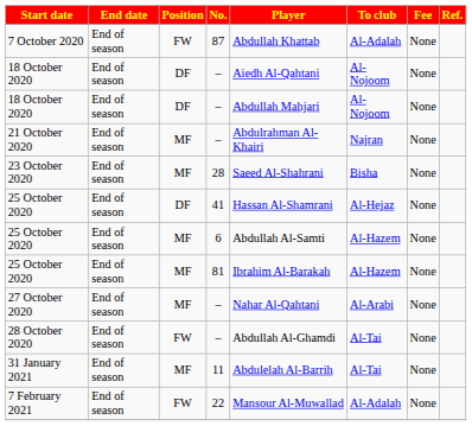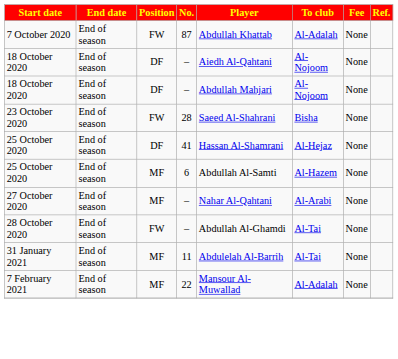 <table class="wikitable sortable">
 <tr>
 <th style="background:red; color:yellow;"><strong>Start date</strong></th>
 <th style="background:red; color:yellow;"><strong>End date</strong></th>
 <th style="background:red; color:yellow;"><strong>Position</strong></th>
 <th style="background:red; color:yellow;"><strong>No.</strong></th>
 <th style="background:red; color:yellow;"><strong>Player</strong></th>
 <th style="background:red; color:yellow;"><strong>To club</strong></th>
 <th style="background:red; color:yellow;"><strong>Fee</strong></th>
 <th style="background:red; color:yellow;"><strong>Ref.</strong></th>
 </tr>
 <tr>
 <td>7 October 2020</td>
 <td>End of season</td>
 <td style="text-align:center;">FW</td>
 <td style="text-align:center;">87</td>
 <td style="text-align:left;"> <a href='#'>Abdullah Khattab</a></td>
 <td style="text-align:left;"> <a href='#'>Al-Adalah</a></td>
 <td>None</td>
 <td></td>
 </tr>
 <tr>
 <td>18 October 2020</td>
 <td>End of season</td>
 <td style="text-align:center;">DF</td>
 <td style="text-align:center;">–</td>
 <td style="text-align:left;"> <a href='#'>Aiedh Al-Qahtani</a></td>
 <td style="text-align:left;"> <a href='#'>Al-Nojoom</a></td>
 <td>None</td>
 <td></td>
 </tr>
 <tr>
 <td>18 October 2020</td>
 <td>End of season</td>
 <td style="text-align:center;">DF</td>
 <td style="text-align:center;">–</td>
 <td style="text-align:left;"> <a href='#'>Abdullah Mahjari</a></td>
 <td style="text-align:left;"> <a href='#'>Al-Nojoom</a></td>
 <td>None</td>
 <td></td>
 </tr>
 <tr>
-<td>21 October 2020</td>
-<td>End of season</td>
-<td style="text-align:center;">MF</td>
-<td style="text-align:center;">–</td>
-<td style="text-align:left;"> <a href='#'>Abdulrahman Al-Khairi</a></td>
-<td style="text-align:left;"> <a href='#'>Najran</a></td>
-<td>None</td>
-<td></td>
-</tr>
-<tr>
 <td>23 October 2020</td>
 <td>End of season</td>
-<td style="text-align:center;">MF</td>
+<td style="text-align:center;">FW</td>
 <td style="text-align:center;">28</td>
 <td style="text-align:left;"> <a href='#'>Saeed Al-Shahrani</a></td>
 <td style="text-align:left;"> <a href='#'>Bisha</a></td>
 <td>None</td>
 <td></td>
 </tr>
 <tr>
 <td>25 October 2020</td>
 <td>End of season</td>
 <td style="text-align:center;">DF</td>
 <td style="text-align:center;">41</td>
 <td style="text-align:left;"> <a href='#'>Hassan Al-Shamrani</a></td>
 <td style="text-align:left;"> <a href='#'>Al-Hejaz</a></td>
 <td>None</td>
 <td></td>
 </tr>
 <tr>
 <td>25 October 2020</td>
 <td>End of season</td>
 <td style="text-align:center;">MF</td>
 <td style="text-align:center;">6</td>
 <td style="text-align:left;"> Abdullah Al-Samti</td>
-<td style="text-align:left;"> <a href='#'>Al-Hazem</a></td>
-<td>None</td>
-<td></td>
-</tr>
-<tr>
-<td>25 October 2020</td>
-<td>End of season</td>
-<td style="text-align:center;">MF</td>
-<td style="text-align:center;">81</td>
-<td style="text-align:left;"> <a href='#'>Ibrahim Al-Barakah</a></td>
 <td style="text-align:left;"> <a href='#'>Al-Hazem</a></td>
 <td>None</td>
 <td></td>
 </tr>
 <tr>
 <td>27 October 2020</td>
 <td>End of season</td>
 <td style="text-align:center;">MF</td>
 <td style="text-align:center;">–</td>
 <td style="text-align:left;"> <a href='#'>Nahar Al-Qahtani</a></td>
 <td style="text-align:left;"> <a href='#'>Al-Arabi</a></td>
 <td>None</td>
 <td></td>
 </tr>
 <tr>
 <td>28 October 2020</td>
 <td>End of season</td>
 <td style="text-align:center;">FW</td>
 <td style="text-align:center;">–</td>
 <td style="text-align:left;"> Abdullah Al-Ghamdi</td>
 <td style="text-align:left;"> <a href='#'>Al-Tai</a></td>
 <td>None</td>
 <td></td>
 </tr>
 <tr>
 <td>31 January 2021</td>
 <td>End of season</td>
 <td style="text-align:center;">MF</td>
 <td style="text-align:center;">11</td>
 <td style="text-align:left;"> <a href='#'>Abdulelah Al-Barrih</a></td>
 <td style="text-align:left;"> <a href='#'>Al-Tai</a></td>
 <td>None</td>
 <td></td>
 </tr>
 <tr>
 <td>7 February 2021</td>
 <td>End of season</td>
-<td style="text-align:center;">FW</td>
+<td style="text-align:center;">MF</td>
 <td style="text-align:center;">22</td>
 <td style="text-align:left;"> <a href='#'>Mansour Al-Muwallad</a></td>
 <td style="text-align:left;"> <a href='#'>Al-Adalah</a></td>
 <td>None</td>
 <td></td>
 </tr>
 <tr>
 </tr>
 </table>
